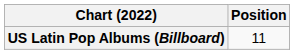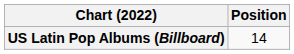 <table class="wikitable plainrowheaders">
 <tr>
 <th style="text-align:center;">Chart (2022)</th>
 <th style="text-align:center;">Position</th>
 </tr>
 <tr>
 <th scope="row" style="text-align:left;">US Latin Pop Albums (<em>Billboard</em>)</th>
-<td style="text-align:center;">11</td>
+<td style="text-align:center;">14</td>
 </tr>
 </table>
